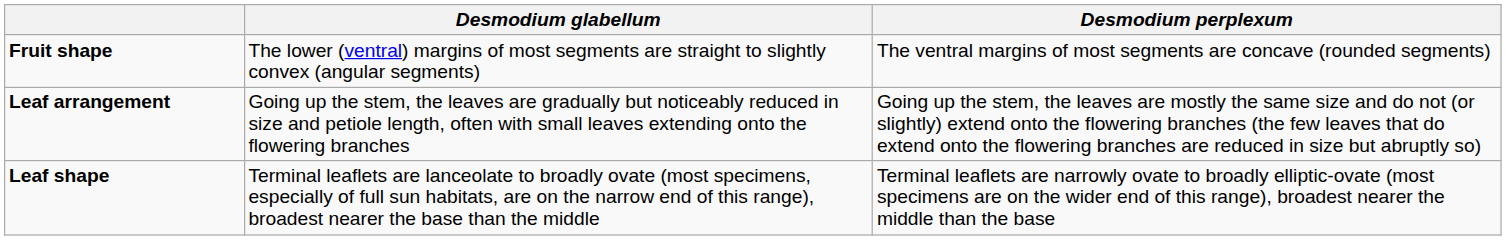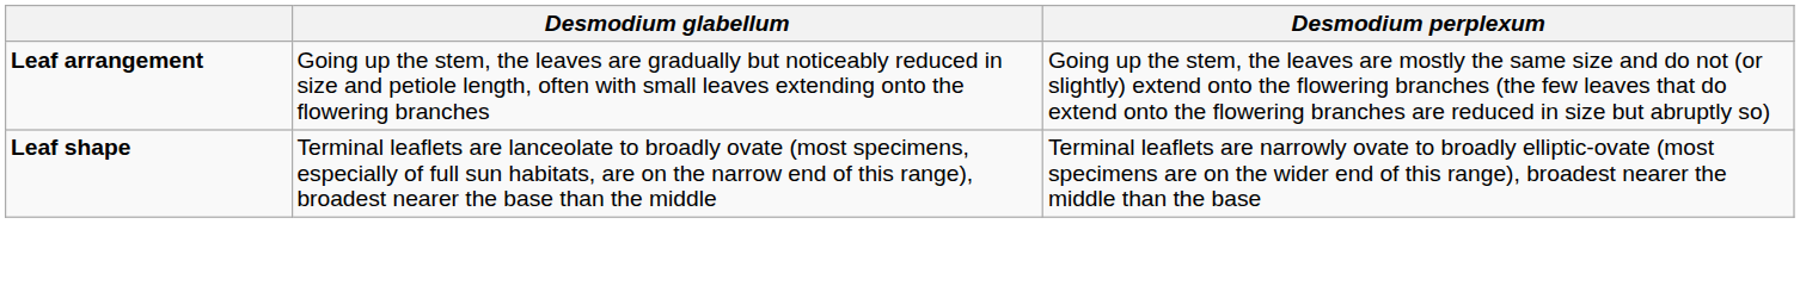 <table class="wikitable">
 <tr>
 <th style="width: 16%"></th>
 <th style="width: 42%"><em>Desmodium glabellum</em></th>
 <th style="width: 42%"><em>Desmodium perplexum</em></th>
-</tr>
-<tr>
-<td style="vertical-align: top"><strong>Fruit shape</strong></td>
-<td style="vertical-align: top">The lower (<a href='#'>ventral</a>) margins of most segments are straight to slightly convex (angular segments)</td>
-<td style="vertical-align: top">The ventral margins of most segments are concave (rounded segments)</td>
 </tr>
 <tr>
 <td style="vertical-align: top"><strong>Leaf arrangement</strong></td>
 <td style="vertical-align: top">Going up the stem, the leaves are gradually but noticeably reduced in size and petiole length, often with small leaves extending onto the flowering branches</td>
 <td style="vertical-align: top">Going up the stem, the leaves are mostly the same size and do not (or slightly) extend onto the flowering branches (the few leaves that do extend onto the flowering branches are reduced in size but abruptly so)</td>
 </tr>
 <tr>
 <td style="vertical-align: top"><strong>Leaf shape</strong></td>
 <td style="vertical-align: top">Terminal leaflets are lanceolate to broadly ovate (most specimens, especially of full sun habitats, are on the narrow end of this range), broadest nearer the base than the middle</td>
 <td style="vertical-align: top">Terminal leaflets are narrowly ovate to broadly elliptic-ovate (most specimens are on the wider end of this range), broadest nearer the middle than the base</td>
 </tr>
 </table>
